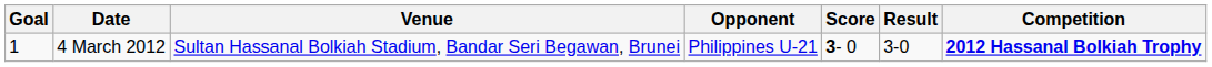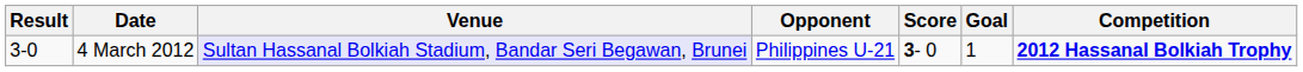 <table class="wikitable" style="font-size:90%">
 <tr>
-<th>Goal</th>
+<th>Result</th>
 <th>Date</th>
 <th>Venue</th>
 <th>Opponent</th>
 <th>Score</th>
-<th>Result</th>
+<th>Goal</th>
 <th>Competition</th>
 </tr>
 <tr>
-<td>1</td>
+<td>3-0</td>
 <td>4 March 2012</td>
-<td><a href='#'>Sultan Hassanal Bolkiah Stadium</a>, <a href='#'>Bandar Seri Begawan</a>, <a href='#'>Brunei</a></td>
+<td style="background: lavender;"><a href='#'>Sultan Hassanal Bolkiah Stadium</a>, <a href='#'>Bandar Seri Begawan</a>, <a href='#'>Brunei</a></td>
 <td> <a href='#'>Philippines U-21</a></td>
 <td><strong>3</strong>- 0</td>
-<td>3-0</td>
+<td>1</td>
 <td><strong><a href='#'>2012 Hassanal Bolkiah Trophy</a></strong></td>
 </tr>
 </table>
